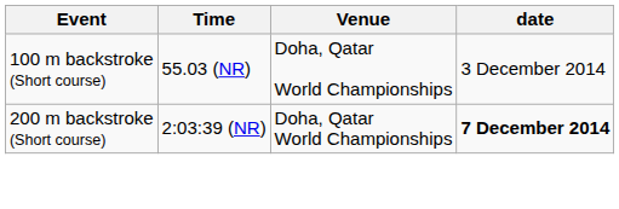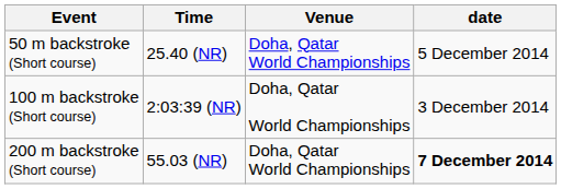 <table class="wikitable sortable">
 <tr>
 <th>Event</th>
 <th>Time</th>
 <th>Venue</th>
 <th>date</th>
 </tr>
 <tr>
+<td>50 m backstroke<br><small>(Short course)</small></td>
+<td>25.40 (<a href='#'>NR</a>)</td>
+<td><a href='#'>Doha</a>, <a href='#'>Qatar</a><br><a href='#'>World Championships</a></td>
+<td>5 December 2014</td>
+</tr>
+<tr>
 <td>100 m backstroke<br><small>(Short course)</small></td>
-<td>55.03 (<a href='#'>NR</a>)</td>
+<td>2:03:39 (<a href='#'>NR</a>)</td>
 <td>Doha, Qatar<br><br>World Championships</td>
 <td>3 December 2014</td>
 </tr>
 <tr>
 <td>200 m backstroke<br><small>(Short course)</small></td>
-<td>2:03:39 (<a href='#'>NR</a>)</td>
+<td>55.03 (<a href='#'>NR</a>)</td>
 <td>Doha, Qatar<br>World Championships</td>
 <td><strong>7 December 2014</strong></td>
 </tr>
 </table>
